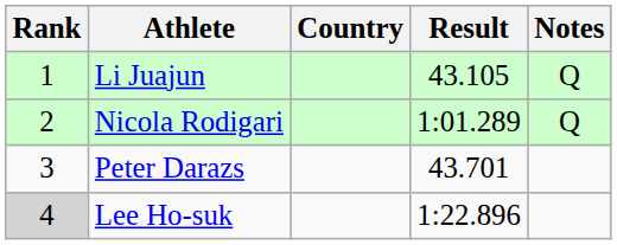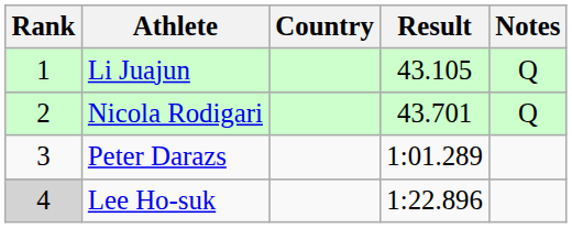 <table class="wikitable sortable" style="text-align:center">
 <tr>
 <th>Rank</th>
 <th>Athlete</th>
 <th>Country</th>
 <th>Result</th>
 <th>Notes</th>
 </tr>
 <tr bgcolor=ccffcc>
 <td>1</td>
 <td align=left><a href='#'>Li Juajun</a></td>
 <td></td>
 <td>43.105</td>
 <td>Q</td>
 </tr>
 <tr bgcolor=ccffcc>
 <td>2</td>
 <td align=left><a href='#'>Nicola Rodigari</a></td>
 <td></td>
-<td>1:01.289</td>
+<td>43.701</td>
 <td>Q</td>
 </tr>
 <tr>
 <td>3</td>
 <td align=left><a href='#'>Peter Darazs</a></td>
 <td></td>
-<td>43.701</td>
+<td>1:01.289</td>
 <td></td>
 </tr>
 <tr>
 <td style="background: lightgrey;">4</td>
 <td align=left><a href='#'>Lee Ho-suk</a></td>
 <td></td>
 <td>1:22.896</td>
 <td></td>
 </tr>
 </table>
